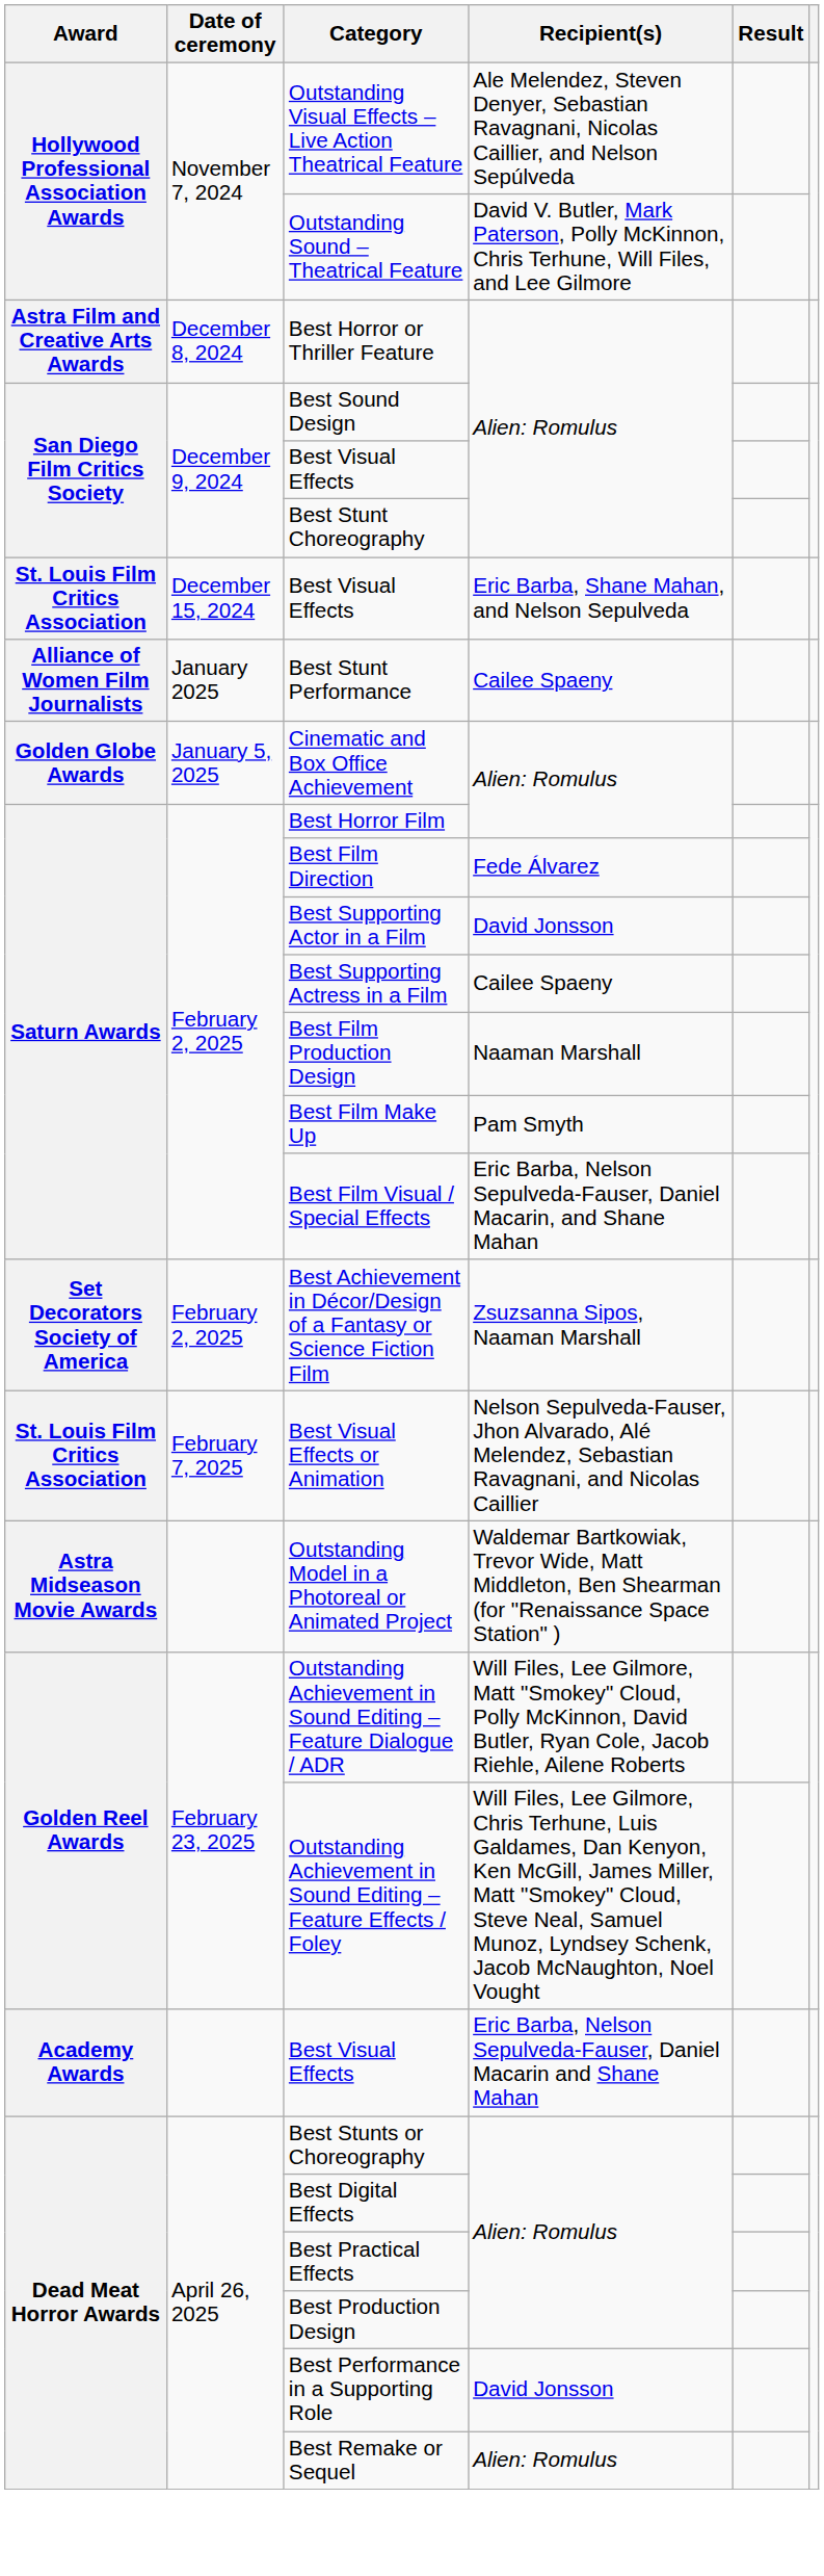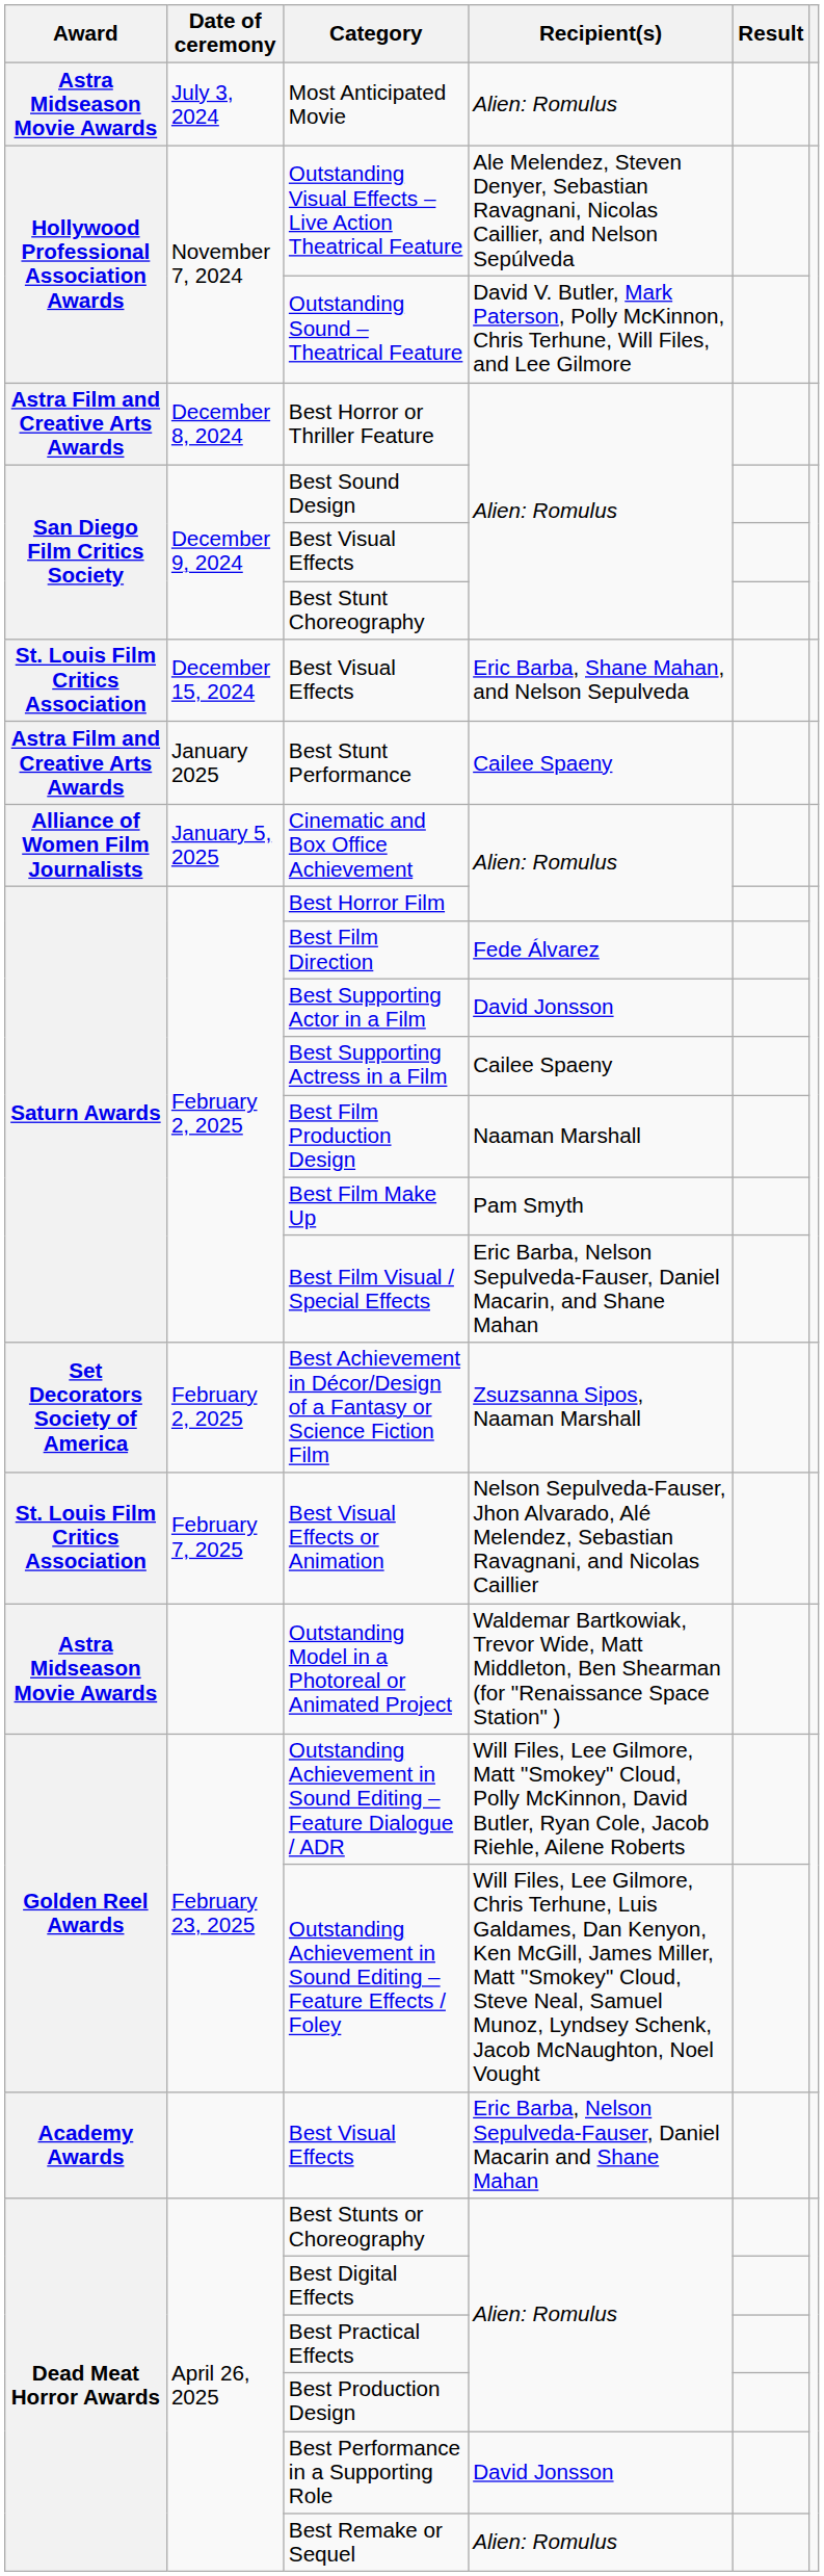 <table class="wikitable sortable plainrowheaders">
 <tr>
 <th scope="col">Award</th>
 <th scope="col">Date of ceremony</th>
 <th scope="col">Category</th>
 <th scope="col">Recipient(s)</th>
 <th scope="col">Result</th>
 <th scope="col" class="unsortable"></th>
+</tr>
+<tr>
+<th scope="row"><a href='#'>Astra Midseason Movie Awards</a></th>
+<td><a href='#'>July 3, 2024</a></td>
+<td>Most Anticipated Movie</td>
+<td><em>Alien: Romulus</em></td>
+<td></td>
+<td align="center"></td>
 </tr>
 <tr>
 <th rowspan="2" scope="row"><a href='#'>Hollywood Professional Association Awards</a></th>
 <td rowspan="2">November 7, 2024</td>
 <td><a href='#'>Outstanding Visual Effects – Live Action Theatrical Feature</a></td>
 <td>Ale Melendez, Steven Denyer, Sebastian Ravagnani, Nicolas Caillier, and Nelson Sepúlveda</td>
 <td></td>
 <td rowspan="2" align="center"></td>
 </tr>
 <tr>
 <td><a href='#'>Outstanding Sound – Theatrical Feature</a></td>
 <td>David V. Butler, <a href='#'>Mark Paterson</a>, Polly McKinnon, Chris Terhune, Will Files, and Lee Gilmore</td>
 <td></td>
 </tr>
 <tr>
 <th scope="row"><a href='#'>Astra Film and Creative Arts Awards</a></th>
 <td><a href='#'>December 8, 2024</a></td>
 <td>Best Horror or Thriller Feature</td>
 <td rowspan="4"><em>Alien: Romulus</em></td>
 <td></td>
 <td align="center"></td>
 </tr>
 <tr>
 <th rowspan="3" scope="row"><a href='#'>San Diego Film Critics Society</a></th>
 <td rowspan="3"><a href='#'>December 9, 2024</a></td>
 <td>Best Sound Design</td>
 <td></td>
 <td rowspan="3" align="center"><br></td>
 </tr>
 <tr>
 <td>Best Visual Effects</td>
 <td></td>
 </tr>
 <tr>
 <td>Best Stunt Choreography</td>
 <td></td>
 </tr>
 <tr>
 <th scope="row"><a href='#'>St. Louis Film Critics Association</a></th>
 <td><a href='#'>December 15, 2024</a></td>
 <td>Best Visual Effects</td>
 <td><a href='#'>Eric Barba</a>, <a href='#'>Shane Mahan</a>, and Nelson Sepulveda</td>
 <td></td>
 <td align="center"></td>
 </tr>
 <tr>
-<th scope="row"><a href='#'>Alliance of Women Film Journalists</a></th>
+<th scope="row"><a href='#'>Astra Film and Creative Arts Awards</a></th>
 <td>January 2025</td>
 <td>Best Stunt Performance</td>
 <td><a href='#'>Cailee Spaeny</a></td>
 <td></td>
 <td align="center"></td>
 </tr>
 <tr>
-<th scope="row"><a href='#'>Golden Globe Awards</a></th>
+<th scope="row"><a href='#'>Alliance of Women Film Journalists</a></th>
 <td><a href='#'>January 5, 2025</a></td>
 <td><a href='#'>Cinematic and Box Office Achievement</a></td>
 <td rowspan="2"><em>Alien: Romulus</em></td>
 <td></td>
 <td align="center"></td>
 </tr>
 <tr>
 <th rowspan="7" scope="row"><a href='#'>Saturn Awards</a></th>
 <td rowspan="7"><a href='#'>February 2, 2025</a></td>
 <td><a href='#'>Best Horror Film</a></td>
 <td></td>
 <td rowspan="7" align="center"></td>
 </tr>
 <tr>
 <td><a href='#'>Best Film Direction</a></td>
 <td><a href='#'>Fede Álvarez</a></td>
 <td></td>
 </tr>
 <tr>
 <td><a href='#'>Best Supporting Actor in a Film</a></td>
 <td><a href='#'>David Jonsson</a></td>
 <td></td>
 </tr>
 <tr>
 <td><a href='#'>Best Supporting Actress in a Film</a></td>
 <td>Cailee Spaeny</td>
 <td></td>
 </tr>
 <tr>
 <td><a href='#'>Best Film Production Design</a></td>
 <td>Naaman Marshall</td>
 <td></td>
 </tr>
 <tr>
 <td><a href='#'>Best Film Make Up</a></td>
 <td>Pam Smyth</td>
 <td></td>
 </tr>
 <tr>
 <td><a href='#'>Best Film Visual / Special Effects</a></td>
 <td>Eric Barba, Nelson Sepulveda-Fauser, Daniel Macarin, and Shane Mahan</td>
 <td></td>
 </tr>
 <tr>
 <th scope="row"><a href='#'>Set Decorators Society of America</a></th>
 <td><a href='#'>February 2, 2025</a></td>
 <td><a href='#'>Best Achievement in Décor/Design of a Fantasy or Science Fiction Film</a></td>
 <td><a href='#'>Zsuzsanna Sipos</a>, Naaman Marshall</td>
 <td></td>
 <td align="center"></td>
 </tr>
 <tr>
 <th scope="row"><a href='#'>St. Louis Film Critics Association</a></th>
 <td><a href='#'>February 7, 2025</a></td>
 <td><a href='#'>Best Visual Effects or Animation</a></td>
 <td>Nelson Sepulveda-Fauser, Jhon Alvarado, Alé Melendez, Sebastian Ravagnani, and  Nicolas Caillier</td>
 <td></td>
 <td align="center"></td>
 </tr>
 <tr>
 <th scope="row"><a href='#'>Astra Midseason Movie Awards</a></th>
 <td><a href='#'></a></td>
 <td><a href='#'>Outstanding Model in a Photoreal or Animated Project</a></td>
 <td>Waldemar Bartkowiak, Trevor Wide, Matt Middleton, Ben Shearman (for "Renaissance Space Station" )</td>
 <td></td>
 <td align="center"></td>
 </tr>
 <tr>
 <th scope="row" rowspan="2"><a href='#'>Golden Reel Awards</a></th>
 <td rowspan="2"><a href='#'>February 23, 2025</a></td>
 <td><a href='#'>Outstanding Achievement in Sound Editing – Feature Dialogue / ADR</a></td>
 <td>Will Files, Lee Gilmore, Matt "Smokey" Cloud, Polly McKinnon, David Butler, Ryan Cole, Jacob Riehle, Ailene Roberts</td>
 <td></td>
 <td rowspan="2" align="center"></td>
 </tr>
 <tr>
 <td><a href='#'>Outstanding Achievement in Sound Editing – Feature Effects / Foley</a></td>
 <td>Will Files, Lee Gilmore, Chris Terhune, Luis Galdames, Dan Kenyon, Ken McGill, James Miller, Matt "Smokey" Cloud, Steve Neal, Samuel Munoz, Lyndsey Schenk, Jacob McNaughton, Noel Vought</td>
 <td></td>
 </tr>
 <tr>
 <th scope=row><a href='#'>Academy Awards</a></th>
 <td><a href='#'></a></td>
 <td><a href='#'>Best Visual Effects</a></td>
 <td><a href='#'>Eric Barba</a>, <a href='#'>Nelson Sepulveda-Fauser</a>, Daniel Macarin and <a href='#'>Shane Mahan</a></td>
 <td></td>
 <td align="center"></td>
 </tr>
 <tr>
 <th scope="row" rowspan="6">Dead Meat Horror Awards</th>
 <td rowspan="6">April 26, 2025</td>
 <td>Best Stunts or Choreography</td>
 <td rowspan="4"><em>Alien: Romulus</em></td>
 <td></td>
 <td rowspan="6"></td>
 </tr>
 <tr>
 <td>Best Digital Effects</td>
 <td></td>
 </tr>
 <tr>
 <td>Best Practical Effects</td>
 <td></td>
 </tr>
 <tr>
 <td>Best Production Design</td>
 <td></td>
 </tr>
 <tr>
 <td>Best Performance in a Supporting Role</td>
 <td><a href='#'>David Jonsson</a></td>
 <td></td>
 </tr>
 <tr>
 <td>Best Remake or Sequel</td>
 <td><em>Alien: Romulus</em></td>
 <td></td>
 </tr>
 </table>
